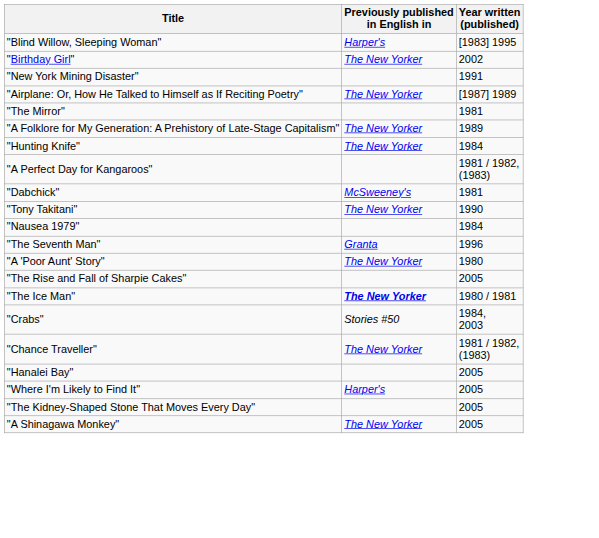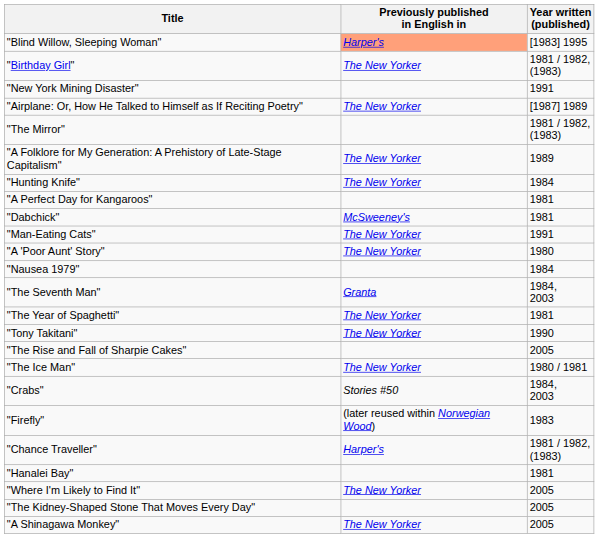 <table class="wikitable sortable" style="clear:both">
 <tr>
 <th>Title</th>
 <th>Previously published<br>in English in</th>
 <th>Year written<br>(published)</th>
 </tr>
 <tr>
 <td>"Blind Willow, Sleeping Woman"</td>
-<td><em><a href='#'>Harper's</a></em></td>
+<td style="background: lightsalmon;"><em><a href='#'>Harper's</a></em></td>
 <td>[1983] 1995</td>
 </tr>
 <tr>
 <td>"<a href='#'>Birthday Girl</a>"</td>
 <td><em><a href='#'>The New Yorker</a></em></td>
-<td>2002</td>
+<td>1981 / 1982,<br>(1983)</td>
 </tr>
 <tr>
 <td>"New York Mining Disaster"</td>
 <td></td>
 <td>1991</td>
 </tr>
 <tr>
 <td>"Airplane: Or, How He Talked to Himself as If Reciting Poetry"</td>
 <td><em><a href='#'>The New Yorker</a></em></td>
 <td>[1987] 1989</td>
 </tr>
 <tr>
 <td>"The Mirror"</td>
 <td></td>
-<td>1981</td>
+<td>1981 / 1982,<br>(1983)</td>
 </tr>
 <tr>
 <td>"A Folklore for My Generation: A Prehistory of Late-Stage Capitalism"</td>
 <td><em><a href='#'>The New Yorker</a></em></td>
 <td>1989</td>
 </tr>
 <tr>
 <td>"Hunting Knife"</td>
 <td><em><a href='#'>The New Yorker</a></em></td>
 <td>1984</td>
 </tr>
 <tr>
 <td>"A Perfect Day for Kangaroos"</td>
 <td></td>
-<td>1981 / 1982,<br>(1983)</td>
+<td>1981</td>
 </tr>
 <tr>
 <td>"Dabchick"</td>
 <td><a href='#'><em>McSweeney's</em></a></td>
 <td>1981</td>
 </tr>
 <tr>
-<td>"Tony Takitani"</td>
+<td>"Man-Eating Cats"</td>
 <td><em><a href='#'>The New Yorker</a></em></td>
-<td>1990</td>
+<td>1991</td>
+</tr>
+<tr>
+<td>"A 'Poor Aunt' Story"</td>
+<td><em><a href='#'>The New Yorker</a></em></td>
+<td>1980</td>
 </tr>
 <tr>
 <td>"Nausea 1979"</td>
 <td></td>
 <td>1984</td>
 </tr>
 <tr>
 <td>"The Seventh Man"</td>
 <td><em><a href='#'>Granta</a></em></td>
-<td>1996</td>
+<td>1984,<br>2003</td>
 </tr>
 <tr>
-<td>"A 'Poor Aunt' Story"</td>
+<td>"The Year of Spaghetti"</td>
 <td><em><a href='#'>The New Yorker</a></em></td>
-<td>1980</td>
+<td>1981</td>
+</tr>
+<tr>
+<td>"Tony Takitani"</td>
+<td><em><a href='#'>The New Yorker</a></em></td>
+<td>1990</td>
 </tr>
 <tr>
 <td>"The Rise and Fall of Sharpie Cakes"</td>
 <td></td>
 <td>2005</td>
 </tr>
 <tr>
 <td>"The Ice Man"</td>
-<td><strong><em><a href='#'>The New Yorker</a></em></strong></td>
+<td><em><a href='#'>The New Yorker</a></em></td>
 <td>1980 / 1981</td>
 </tr>
 <tr>
 <td>"Crabs"</td>
 <td><em>Stories #50</em></td>
 <td>1984,<br>2003</td>
 </tr>
 <tr>
+<td>"Firefly"</td>
+<td>(later reused within <em><a href='#'>Norwegian Wood</a></em>)</td>
+<td>1983</td>
+</tr>
+<tr>
 <td>"Chance Traveller"</td>
-<td><em><a href='#'>The New Yorker</a></em></td>
+<td><em><a href='#'>Harper's</a></em></td>
 <td>1981 / 1982,<br>(1983)</td>
 </tr>
 <tr>
 <td>"Hanalei Bay"</td>
 <td></td>
-<td>2005</td>
+<td>1981</td>
 </tr>
 <tr>
 <td>"Where I'm Likely to Find It"</td>
-<td><em><a href='#'>Harper's</a></em></td>
+<td><em><a href='#'>The New Yorker</a></em></td>
 <td>2005</td>
 </tr>
 <tr>
 <td>"The Kidney-Shaped Stone That Moves Every Day"</td>
 <td></td>
 <td>2005</td>
 </tr>
 <tr>
 <td>"A Shinagawa Monkey"</td>
 <td><em><a href='#'>The New Yorker</a></em></td>
 <td>2005</td>
 </tr>
 </table>
